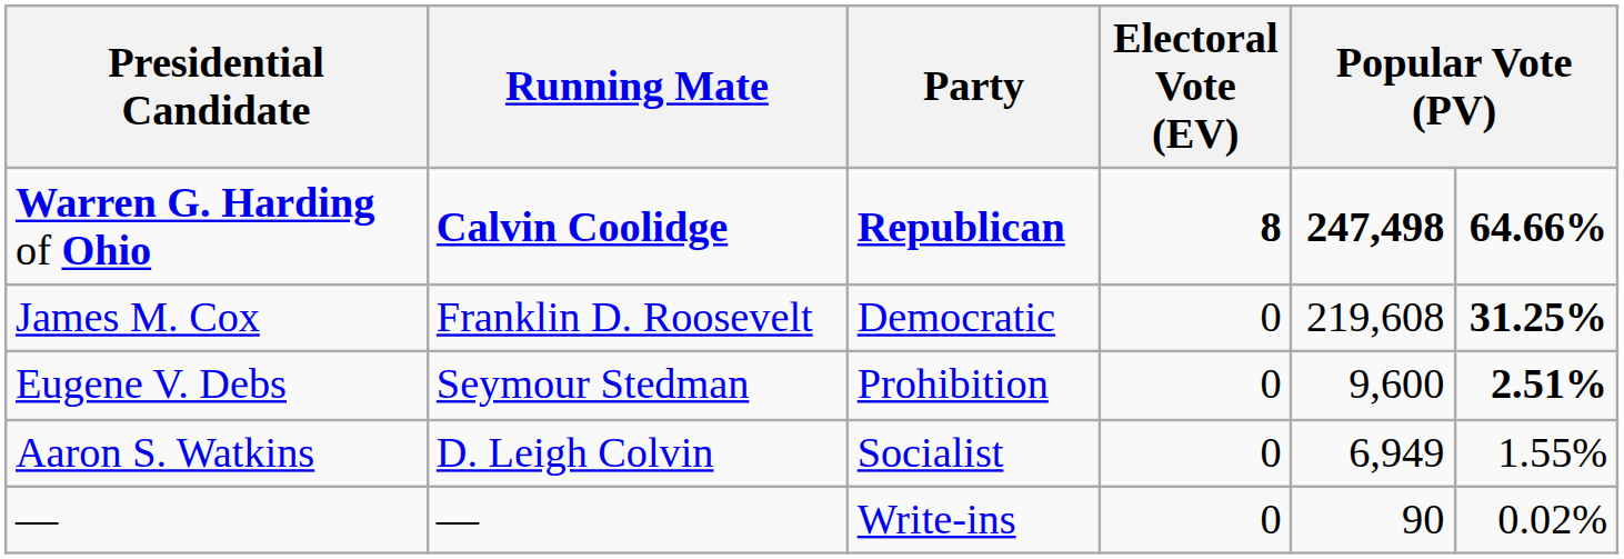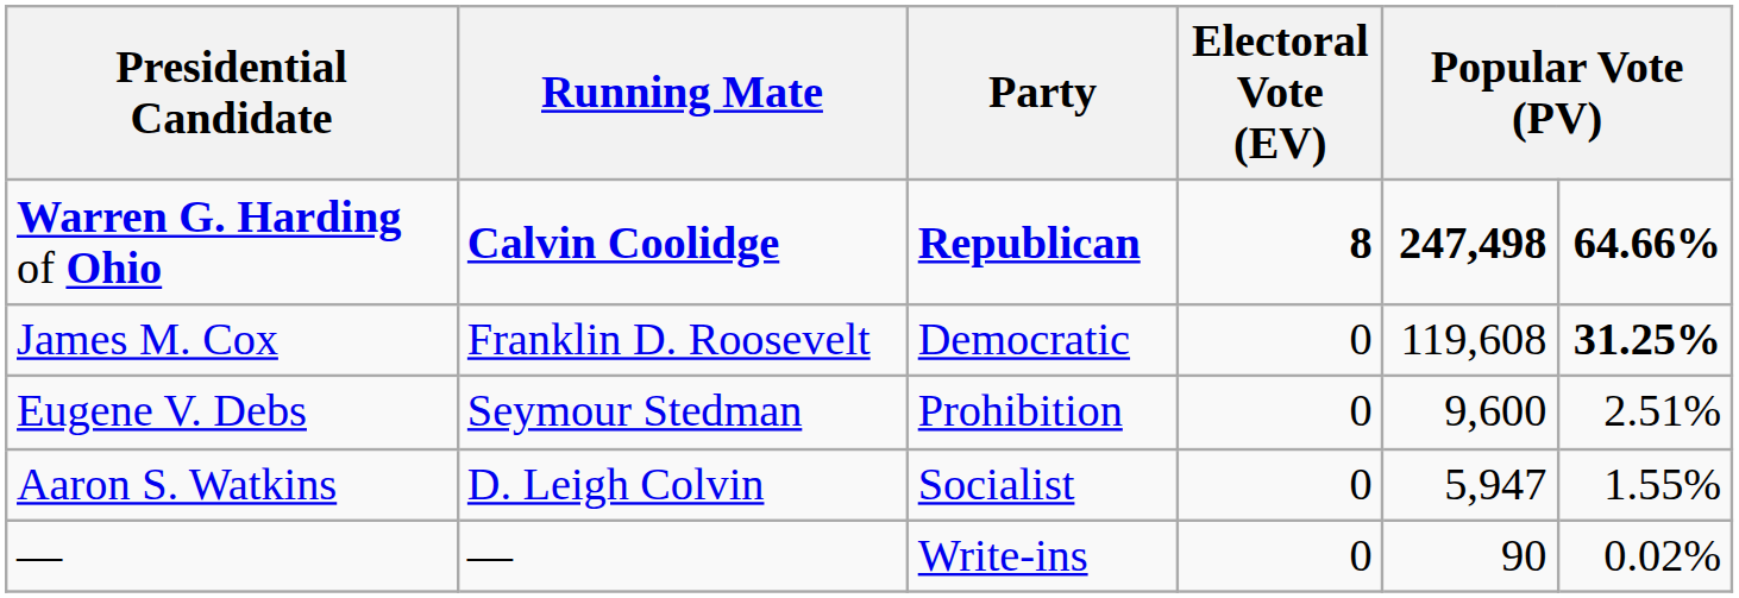 <table class="wikitable">
 <tr>
 <th width="25%">Presidential Candidate</th>
 <th width="25%"><a href='#'>Running Mate</a></th>
 <th width="15%">Party</th>
 <th width="9%">Electoral Vote (EV)</th>
 <th colspan="2" width="15%">Popular Vote (PV)</th>
 </tr>
 <tr>
 <td><strong><a href='#'>Warren G. Harding</a></strong> of <strong><a href='#'>Ohio</a></strong></td>
 <td><strong><a href='#'>Calvin Coolidge</a></strong></td>
 <td><strong><a href='#'>Republican</a></strong></td>
 <td align="right"><strong>8</strong></td>
 <td align="right"><strong>247,498</strong></td>
 <td align="right"><strong>64.66%</strong></td>
 </tr>
 <tr>
 <td><a href='#'>James M. Cox</a></td>
 <td><a href='#'>Franklin D. Roosevelt</a></td>
 <td><a href='#'>Democratic</a></td>
 <td align="right">0</td>
-<td align="right">219,608</td>
+<td align="right">119,608</td>
 <td align="right"><strong>31.25%</strong></td>
 </tr>
 <tr>
 <td><a href='#'>Eugene V. Debs</a></td>
 <td><a href='#'>Seymour Stedman</a></td>
 <td><a href='#'>Prohibition</a></td>
 <td align="right">0</td>
 <td align="right">9,600</td>
-<td align="right"><strong>2.51%</strong></td>
+<td align="right">2.51%</td>
 </tr>
 <tr>
 <td><a href='#'>Aaron S. Watkins</a></td>
 <td><a href='#'>D. Leigh Colvin</a></td>
 <td><a href='#'>Socialist</a></td>
 <td align="right">0</td>
-<td align="right">6,949</td>
+<td align="right">5,947</td>
 <td align="right">1.55%</td>
 </tr>
 <tr>
 <td>—</td>
 <td>—</td>
 <td><a href='#'>Write-ins</a></td>
 <td align="right">0</td>
 <td align="right">90</td>
 <td align="right">0.02%</td>
 </tr>
 </table>
